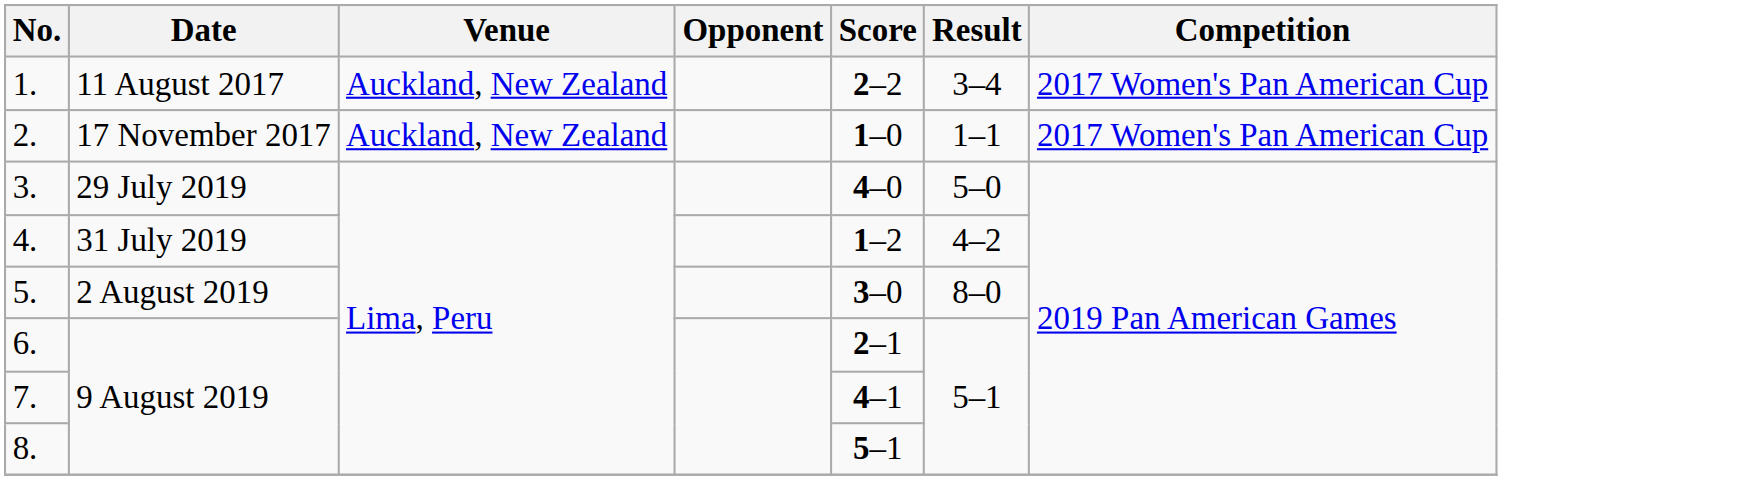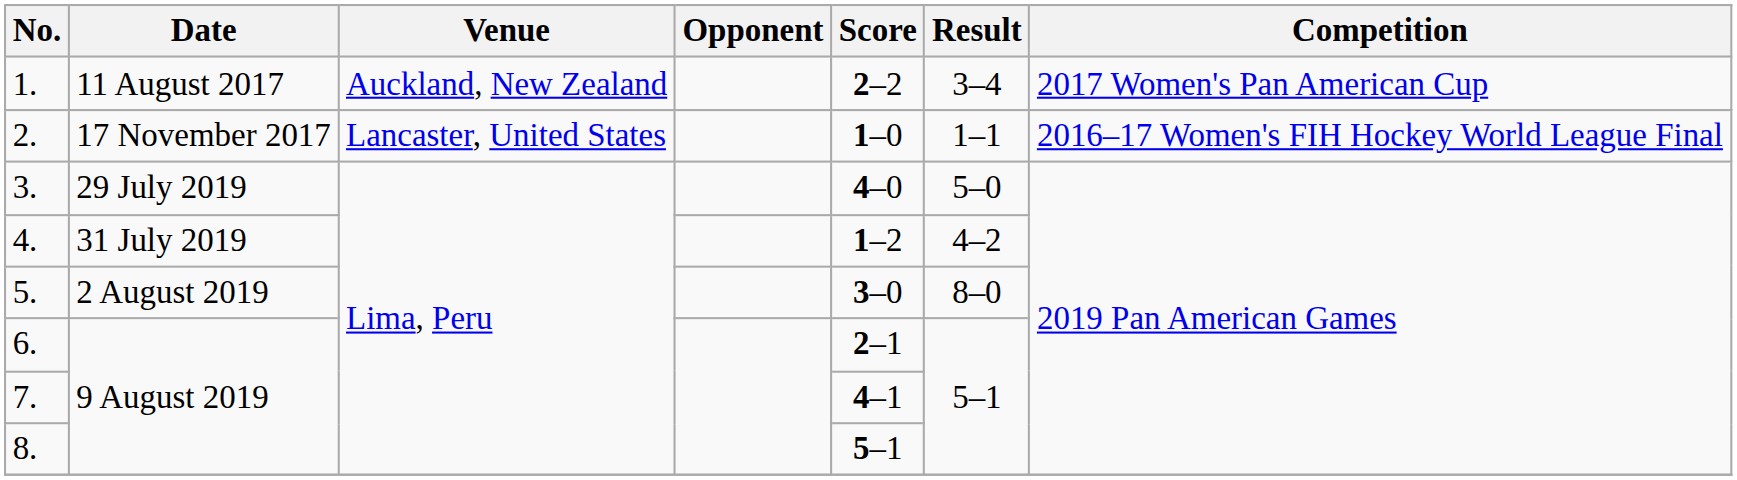 <table class="wikitable">
 <tr>
 <th>No.</th>
 <th>Date</th>
 <th>Venue</th>
 <th>Opponent</th>
 <th>Score</th>
 <th>Result</th>
 <th>Competition</th>
 </tr>
 <tr>
 <td>1.</td>
 <td>11 August 2017</td>
 <td><a href='#'>Auckland</a>, <a href='#'>New Zealand</a></td>
 <td></td>
 <td align=center><strong>2</strong>–2</td>
 <td align=center>3–4</td>
 <td><a href='#'>2017 Women's Pan American Cup</a></td>
 </tr>
 <tr>
 <td>2.</td>
 <td>17 November 2017</td>
-<td><a href='#'>Auckland</a>, <a href='#'>New Zealand</a></td>
+<td><a href='#'>Lancaster</a>, <a href='#'>United States</a></td>
 <td></td>
 <td align=center><strong>1</strong>–0</td>
 <td align=center>1–1</td>
-<td><a href='#'>2017 Women's Pan American Cup</a></td>
+<td><a href='#'>2016–17 Women's FIH Hockey World League Final</a></td>
 </tr>
 <tr>
 <td>3.</td>
 <td>29 July 2019</td>
 <td rowspan=6><a href='#'>Lima</a>, <a href='#'>Peru</a></td>
 <td></td>
 <td align=center><strong>4</strong>–0</td>
 <td align=center>5–0</td>
 <td rowspan=6><a href='#'>2019 Pan American Games</a></td>
 </tr>
 <tr>
 <td>4.</td>
 <td>31 July 2019</td>
 <td></td>
 <td align=center><strong>1</strong>–2</td>
 <td align=center>4–2</td>
 </tr>
 <tr>
 <td>5.</td>
 <td>2 August 2019</td>
 <td></td>
 <td align=center><strong>3</strong>–0</td>
 <td align=center>8–0</td>
 </tr>
 <tr>
 <td>6.</td>
 <td rowspan=3>9 August 2019</td>
 <td rowspan=3></td>
 <td align=center><strong>2</strong>–1</td>
 <td rowspan=3 align=center>5–1</td>
 </tr>
 <tr>
 <td>7.</td>
 <td align=center><strong>4</strong>–1</td>
 </tr>
 <tr>
 <td>8.</td>
 <td align=center><strong>5</strong>–1</td>
 </tr>
 <tr>
 </tr>
 </table>
